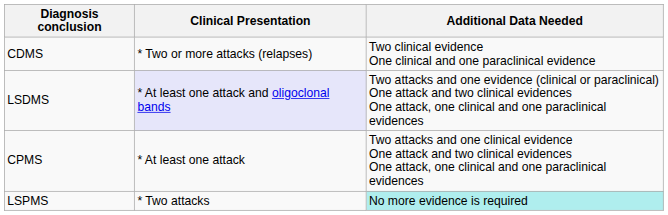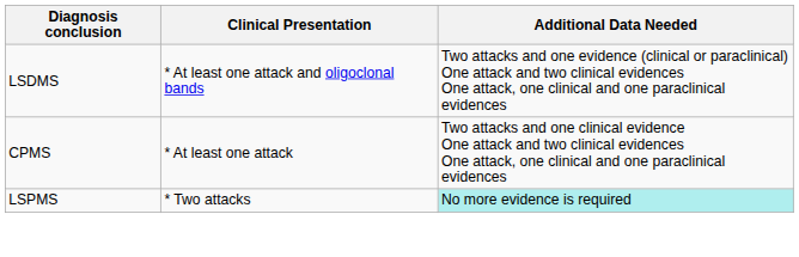 <table class="wikitable">
 <tr>
 <th>Diagnosis conclusion</th>
 <th>Clinical Presentation</th>
 <th>Additional Data Needed</th>
 </tr>
 <tr>
-<td>CDMS</td>
-<td>* Two or more attacks (relapses)</td>
-<td>Two clinical evidence <br> One clinical and one paraclinical evidence</td>
-</tr>
-<tr>
 <td>LSDMS</td>
-<td style="background: lavender;">* At least one attack and <a href='#'>oligoclonal bands</a></td>
+<td>* At least one attack and <a href='#'>oligoclonal bands</a></td>
 <td>Two attacks and one evidence (clinical or paraclinical)<br>One attack and two clinical evidences<br>One attack, one clinical and one paraclinical evidences</td>
 </tr>
 <tr>
 <td>CPMS</td>
 <td>* At least one attack</td>
 <td>Two attacks and one clinical evidence<br>One attack and two clinical evidences<br>One attack, one clinical and one paraclinical evidences</td>
 </tr>
 <tr>
 <td>LSPMS</td>
 <td>* Two attacks</td>
 <td style="background: paleturquoise;">No more evidence is required</td>
 </tr>
 </table>
